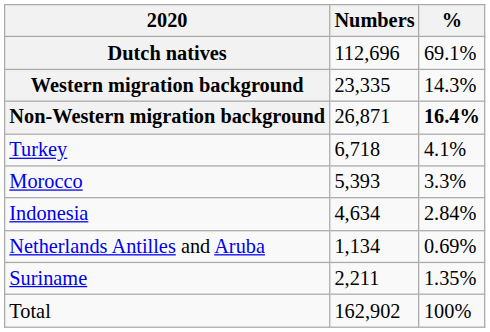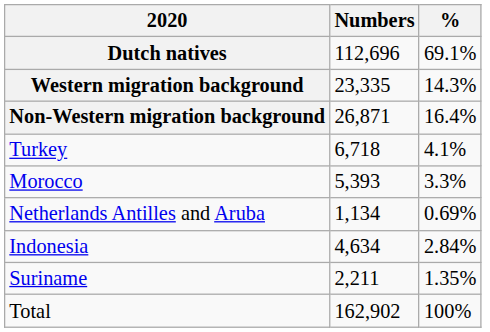 <table class="wikitable">
 <tr>
 <th>2020</th>
 <th>Numbers</th>
 <th>%</th>
 </tr>
 <tr>
 <th>Dutch natives</th>
 <td>112,696</td>
 <td>69.1%</td>
 </tr>
 <tr>
 <th>Western migration background</th>
 <td>23,335</td>
 <td>14.3%</td>
 </tr>
 <tr>
 <th>Non-Western migration background</th>
 <td>26,871</td>
-<td><strong>16.4%</strong></td>
+<td>16.4%</td>
 </tr>
 <tr>
 <td><a href='#'>Turkey</a></td>
 <td>6,718</td>
 <td>4.1%</td>
 </tr>
 <tr>
 <td><a href='#'>Morocco</a></td>
 <td>5,393</td>
 <td>3.3%</td>
 </tr>
 <tr>
+<td><a href='#'>Netherlands Antilles</a> and <a href='#'>Aruba</a></td>
+<td>1,134</td>
+<td>0.69%</td>
+</tr>
+<tr>
 <td><a href='#'>Indonesia</a></td>
 <td>4,634</td>
 <td>2.84%</td>
-</tr>
-<tr>
-<td><a href='#'>Netherlands Antilles</a> and <a href='#'>Aruba</a></td>
-<td>1,134</td>
-<td>0.69%</td>
 </tr>
 <tr>
 <td><a href='#'>Suriname</a></td>
 <td>2,211</td>
 <td>1.35%</td>
 </tr>
 <tr>
 <td>Total</td>
 <td>162,902</td>
 <td>100%</td>
 </tr>
 </table>
